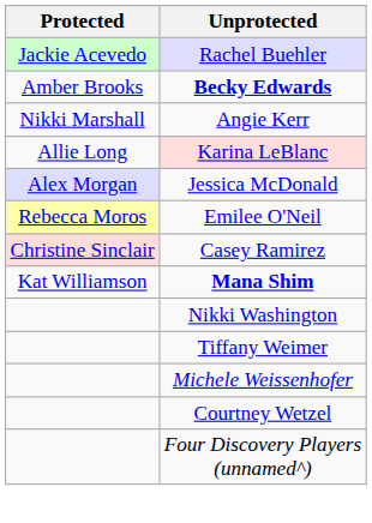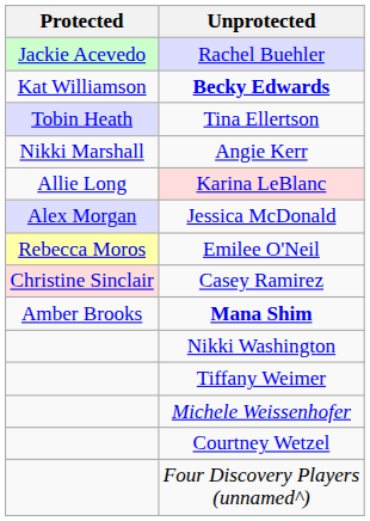 <table class="wikitable" style="text-align:center">
 <tr>
 <th scope="col">Protected</th>
 <th scope="col">Unprotected</th>
 </tr>
 <tr>
 <td bgcolor="ccffcc"><a href='#'>Jackie Acevedo</a></td>
 <td bgcolor="ddddff"><a href='#'>Rachel Buehler</a></td>
 </tr>
 <tr>
-<td><a href='#'>Amber Brooks</a></td>
+<td><a href='#'>Kat Williamson</a></td>
 <td><strong><a href='#'>Becky Edwards</a></strong></td>
+</tr>
+<tr>
+<td bgcolor="ddddff"><a href='#'>Tobin Heath</a></td>
+<td><a href='#'>Tina Ellertson</a></td>
 </tr>
 <tr>
 <td><a href='#'>Nikki Marshall</a></td>
 <td><a href='#'>Angie Kerr</a></td>
 </tr>
 <tr>
 <td><a href='#'>Allie Long</a></td>
 <td bgcolor="ffdddd"><a href='#'>Karina LeBlanc</a></td>
 </tr>
 <tr>
 <td bgcolor="ddddff"><a href='#'>Alex Morgan</a></td>
 <td><a href='#'>Jessica McDonald</a></td>
 </tr>
 <tr>
 <td bgcolor="ffffaa"><a href='#'>Rebecca Moros</a></td>
 <td><a href='#'>Emilee O'Neil</a></td>
 </tr>
 <tr>
 <td bgcolor="ffdddd"><a href='#'>Christine Sinclair</a></td>
 <td><a href='#'>Casey Ramirez</a></td>
 </tr>
 <tr>
-<td><a href='#'>Kat Williamson</a></td>
+<td><a href='#'>Amber Brooks</a></td>
 <td><strong><a href='#'>Mana Shim</a></strong></td>
 </tr>
 <tr>
 <td></td>
 <td><a href='#'>Nikki Washington</a></td>
 </tr>
 <tr>
 <td></td>
 <td><a href='#'>Tiffany Weimer</a></td>
 </tr>
 <tr>
 <td></td>
 <td><em><a href='#'>Michele Weissenhofer</a></em></td>
 </tr>
 <tr>
 <td></td>
 <td><a href='#'>Courtney Wetzel</a></td>
 </tr>
 <tr>
 <td></td>
 <td><em>Four Discovery Players<br>(unnamed^)</em></td>
 </tr>
 </table>
